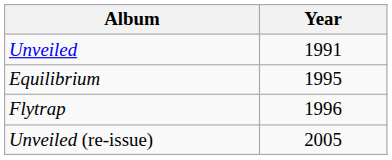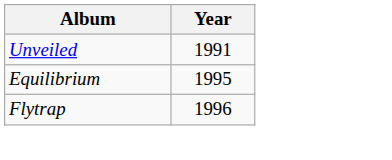 <table class="wikitable">
 <tr>
 <th width=40% align="left">Album</th>
 <th width=20% align="left">Year</th>
 </tr>
 <tr>
 <td align="left"><em><a href='#'>Unveiled</a></em></td>
 <td align="center">1991</td>
 </tr>
 <tr>
 <td align="left"><em>Equilibrium</em></td>
 <td align="center">1995</td>
 </tr>
 <tr>
 <td align="left"><em>Flytrap</em></td>
 <td align="center">1996</td>
 </tr>
-<tr>
-<td align="left"><em>Unveiled</em> (re-issue)</td>
-<td align="center">2005</td>
-</tr>
 </table>
